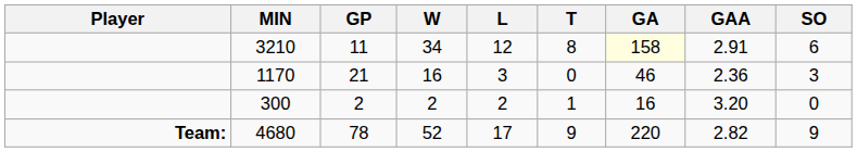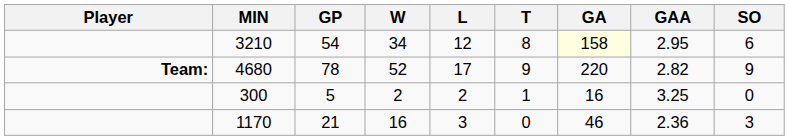 <table class="wikitable sortable" width="60%">
 <tr>
 <th bgcolor="#DDDDFF" width="10%">Player</th>
 <th width="3%" bgcolor="#DDDDFF" title="Minutes played">MIN</th>
 <th width="3%" bgcolor="#DDDDFF" title="Games played in">GP</th>
 <th width="3%" bgcolor="#DDDDFF" title="Wins">W</th>
 <th width="3%" bgcolor="#DDDDFF"title="Losses">L</th>
 <th width="3%" bgcolor="#DDDDFF" title="Ties">T</th>
 <th width="3%" bgcolor="#DDDDFF" title="Goals against">GA</th>
 <th width="3%" bgcolor="#DDDDFF" title="Goals against average">GAA</th>
 <th width="3%" bgcolor="#DDDDFF"title="Shut-outs">SO</th>
 </tr>
 <tr align="center">
 <td align="right"></td>
 <td>3210</td>
-<td>11</td>
+<td>54</td>
 <td>34</td>
 <td>12</td>
 <td>8</td>
 <td style="background: lightyellow;">158</td>
-<td>2.91</td>
+<td>2.95</td>
 <td>6</td>
+</tr>
+<tr align="center">
+<td align="right"><strong>Team:</strong></td>
+<td>4680</td>
+<td>78</td>
+<td>52</td>
+<td>17</td>
+<td>9</td>
+<td>220</td>
+<td>2.82</td>
+<td>9</td>
+</tr>
+<tr align="center">
+<td align="right"></td>
+<td>300</td>
+<td>5</td>
+<td>2</td>
+<td>2</td>
+<td>1</td>
+<td>16</td>
+<td>3.25</td>
+<td>0</td>
 </tr>
 <tr align="center">
 <td align="right"></td>
 <td>1170</td>
 <td>21</td>
 <td>16</td>
 <td>3</td>
 <td>0</td>
 <td>46</td>
 <td>2.36</td>
 <td>3</td>
 </tr>
-<tr align="center">
-<td align="right"></td>
-<td>300</td>
-<td>2</td>
-<td>2</td>
-<td>2</td>
-<td>1</td>
-<td>16</td>
-<td>3.20</td>
-<td>0</td>
-</tr>
-<tr align="center">
-<td align="right"><strong>Team:</strong></td>
-<td>4680</td>
-<td>78</td>
-<td>52</td>
-<td>17</td>
-<td>9</td>
-<td>220</td>
-<td>2.82</td>
-<td>9</td>
-</tr>
 </table>
